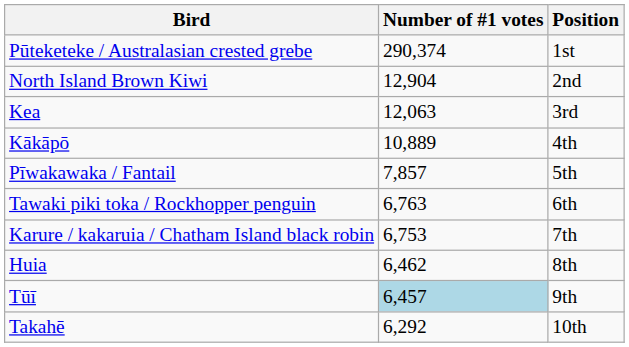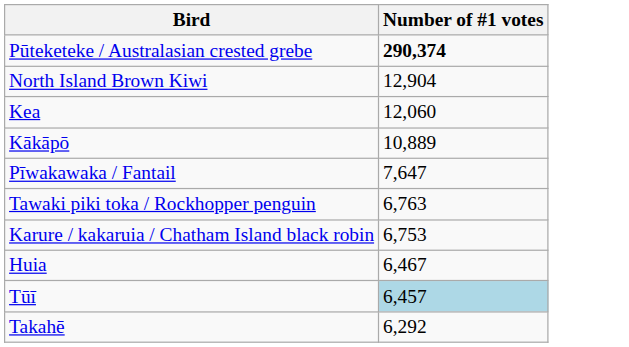 <table class="wikitable">
 <tr>
 <th>Bird</th>
 <th>Number of #1 votes</th>
-<th>Position</th>
 </tr>
 <tr>
 <td><a href='#'>Pūteketeke / Australasian crested grebe</a></td>
-<td>290,374</td>
-<td>1st</td>
+<td><strong>290,374</strong></td>
 </tr>
 <tr>
 <td><a href='#'>North Island Brown Kiwi</a></td>
 <td>12,904</td>
-<td>2nd</td>
 </tr>
 <tr>
 <td><a href='#'>Kea</a></td>
-<td>12,063</td>
-<td>3rd</td>
+<td>12,060</td>
 </tr>
 <tr>
 <td><a href='#'>Kākāpō</a></td>
 <td>10,889</td>
-<td>4th</td>
 </tr>
 <tr>
 <td><a href='#'>Pīwakawaka / Fantail</a></td>
-<td>7,857</td>
-<td>5th</td>
+<td>7,647</td>
 </tr>
 <tr>
 <td><a href='#'>Tawaki piki toka / Rockhopper penguin</a></td>
 <td>6,763</td>
-<td>6th</td>
 </tr>
 <tr>
 <td><a href='#'>Karure / kakaruia / Chatham Island black robin</a></td>
 <td>6,753</td>
-<td>7th</td>
 </tr>
 <tr>
 <td><a href='#'>Huia</a></td>
-<td>6,462</td>
-<td>8th</td>
+<td>6,467</td>
 </tr>
 <tr>
 <td><a href='#'>Tūī</a></td>
 <td style="background: lightblue;">6,457</td>
-<td>9th</td>
 </tr>
 <tr>
 <td><a href='#'>Takahē</a></td>
 <td>6,292</td>
-<td>10th</td>
 </tr>
 </table>
